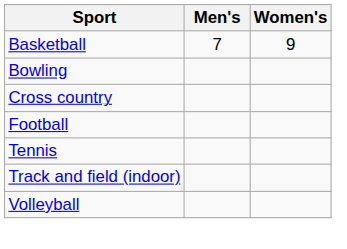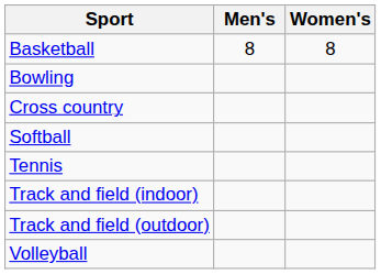 <table class="wikitable" style=text-align:center>
 <tr>
 <th>Sport</th>
 <th width=55>Men's</th>
 <th>Women's</th>
 </tr>
 <tr>
 <td align=left><a href='#'>Basketball</a></td>
-<td>7</td>
-<td>9</td>
+<td>8</td>
+<td>8</td>
 </tr>
 <tr>
 <td align=left><a href='#'>Bowling</a></td>
 <td></td>
 <td></td>
 </tr>
 <tr>
 <td align=left><a href='#'>Cross country</a></td>
 <td></td>
 <td></td>
 </tr>
 <tr>
-<td align=left><a href='#'>Football</a></td>
+<td align=left><a href='#'>Softball</a></td>
 <td></td>
 <td></td>
 </tr>
 <tr>
 <td align=left><a href='#'>Tennis</a></td>
 <td></td>
 <td></td>
 </tr>
 <tr>
 <td align=left><a href='#'>Track and field (indoor)</a></td>
 <td></td>
 <td></td>
 </tr>
 <tr>
+<td align=left><a href='#'>Track and field (outdoor)</a></td>
+<td></td>
+<td></td>
+</tr>
+<tr>
 <td align=left><a href='#'>Volleyball</a></td>
 <td></td>
 <td></td>
 </tr>
 </table>
